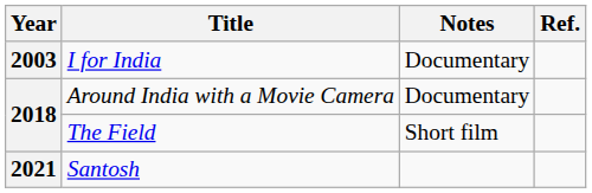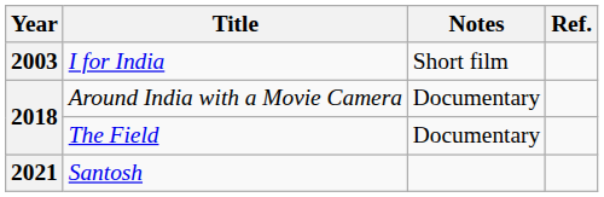 <table class="wikitable plainrowheaders">
 <tr>
 <th scope="col">Year</th>
 <th scope="col">Title</th>
 <th scope="col">Notes</th>
 <th scope="col">Ref.</th>
 </tr>
 <tr>
 <th scope="row">2003</th>
 <td><em><a href='#'>I for India</a></em></td>
-<td>Documentary</td>
+<td>Short film</td>
 <td align="center"></td>
 </tr>
 <tr>
 <th scope="row" rowspan="2">2018</th>
 <td><em>Around India with a Movie Camera</em></td>
 <td>Documentary</td>
 <td align="center"></td>
 </tr>
 <tr>
 <td><em><a href='#'>The Field</a></em></td>
-<td>Short film</td>
+<td>Documentary</td>
 <td align="center"></td>
 </tr>
 <tr>
 <th scope="row">2021</th>
 <td><em><a href='#'>Santosh</a></em></td>
 <td></td>
 <td align="center"></td>
 </tr>
 </table>
